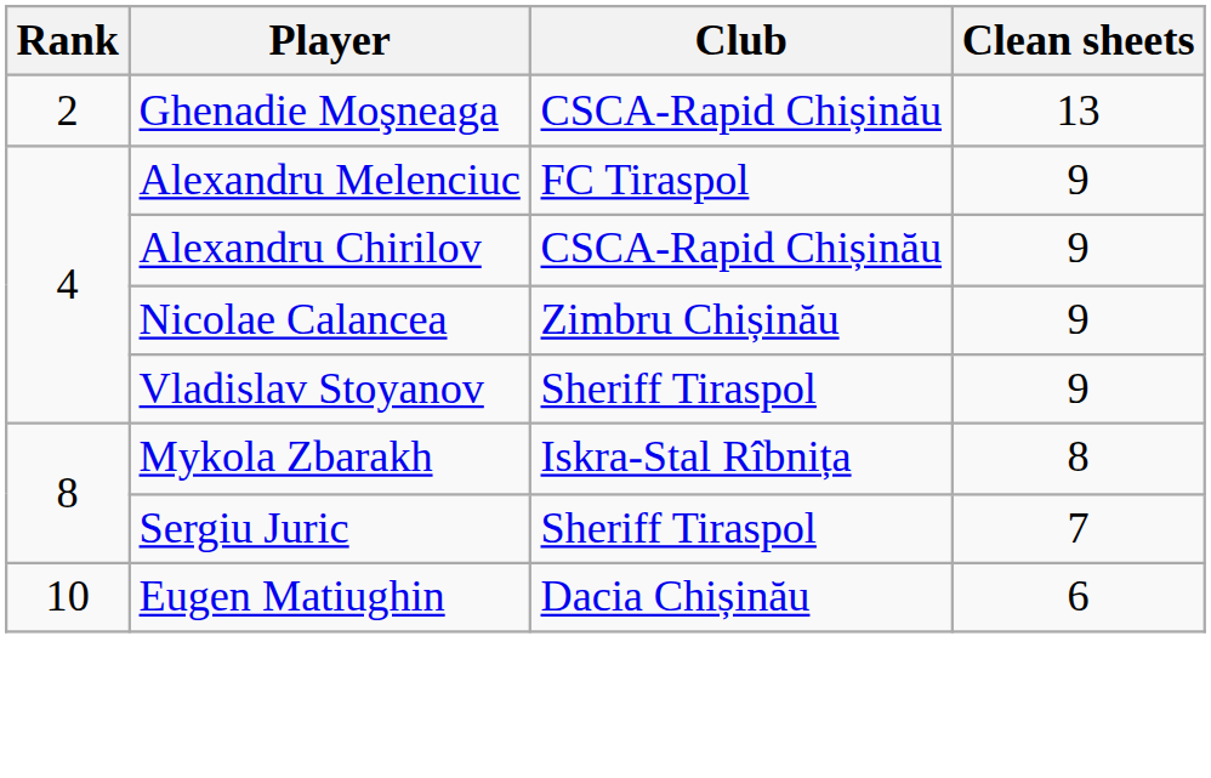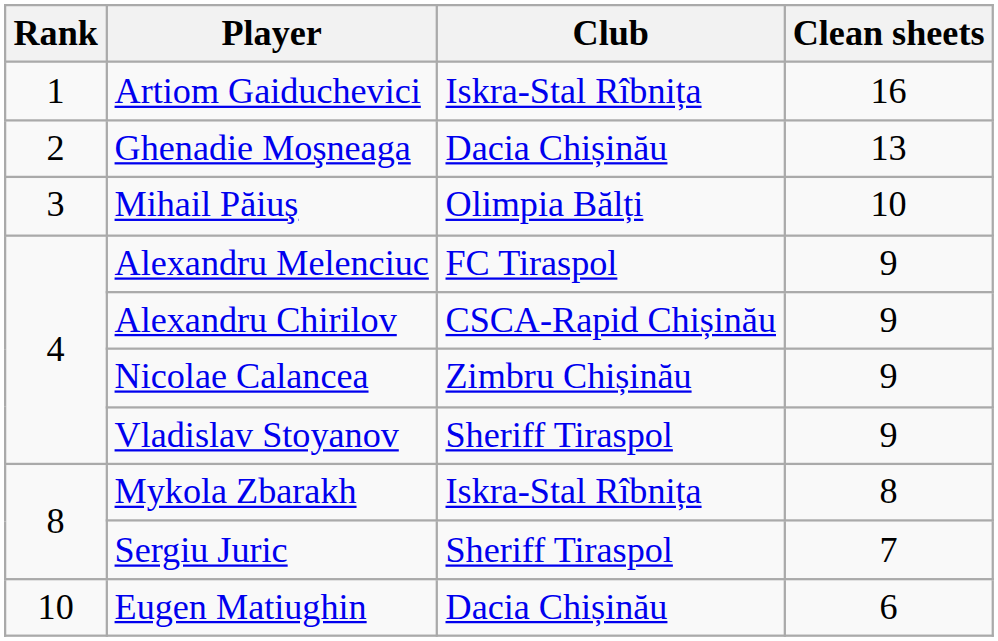 <table class="wikitable" style="text-align:center">
 <tr>
 <th>Rank</th>
 <th>Player</th>
 <th>Club</th>
 <th>Clean sheets</th>
 </tr>
 <tr>
+<td rowspan="1">1</td>
+<td align="left"> <a href='#'>Artiom Gaiduchevici</a></td>
+<td align="left"><a href='#'>Iskra-Stal Rîbnița</a></td>
+<td>16</td>
+</tr>
+<tr>
 <td rowspan="1">2</td>
 <td align="left"> <a href='#'>Ghenadie Moşneaga</a></td>
-<td align="left"><a href='#'>CSCA-Rapid Chișinău</a></td>
+<td align="left"><a href='#'>Dacia Chișinău</a></td>
 <td>13</td>
+</tr>
+<tr>
+<td rowspan="1">3</td>
+<td align="left"> <a href='#'>Mihail Păiuş</a></td>
+<td align="left"><a href='#'>Olimpia Bălți</a></td>
+<td>10</td>
 </tr>
 <tr>
 <td rowspan="4">4</td>
 <td align="left"> <a href='#'>Alexandru Melenciuc</a></td>
 <td align="left"><a href='#'>FC Tiraspol</a></td>
 <td>9</td>
 </tr>
 <tr>
 <td align="left"> <a href='#'>Alexandru Chirilov</a></td>
 <td align="left"><a href='#'>CSCA-Rapid Chișinău</a></td>
 <td>9</td>
 </tr>
 <tr>
 <td align="left"> <a href='#'>Nicolae Calancea</a></td>
 <td align="left"><a href='#'>Zimbru Chișinău</a></td>
 <td>9</td>
 </tr>
 <tr>
 <td align="left"> <a href='#'>Vladislav Stoyanov</a></td>
 <td align="left"><a href='#'>Sheriff Tiraspol</a></td>
 <td>9</td>
 </tr>
 <tr>
 <td rowspan="2">8</td>
 <td align="left"> <a href='#'>Mykola Zbarakh</a></td>
 <td align="left"><a href='#'>Iskra-Stal Rîbnița</a></td>
 <td>8</td>
 </tr>
 <tr>
 <td align="left"> <a href='#'>Sergiu Juric</a></td>
 <td align="left"><a href='#'>Sheriff Tiraspol</a></td>
 <td>7</td>
 </tr>
 <tr>
 <td rowspan="1">10</td>
 <td align="left"> <a href='#'>Eugen Matiughin</a></td>
 <td align="left"><a href='#'>Dacia Chișinău</a></td>
 <td>6</td>
 </tr>
 </table>
